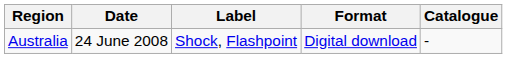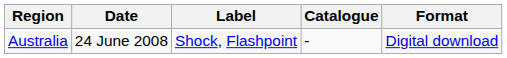 <table class="wikitable">
 <tr>
 <th>Region</th>
 <th>Date</th>
 <th>Label</th>
+<th>Catalogue</th>
 <th>Format</th>
-<th>Catalogue</th>
 </tr>
 <tr>
 <td><a href='#'>Australia</a></td>
 <td>24 June 2008</td>
 <td><a href='#'>Shock</a>, <a href='#'>Flashpoint</a></td>
+<td>-</td>
 <td><a href='#'>Digital download</a></td>
-<td>-</td>
 </tr>
 </table>
